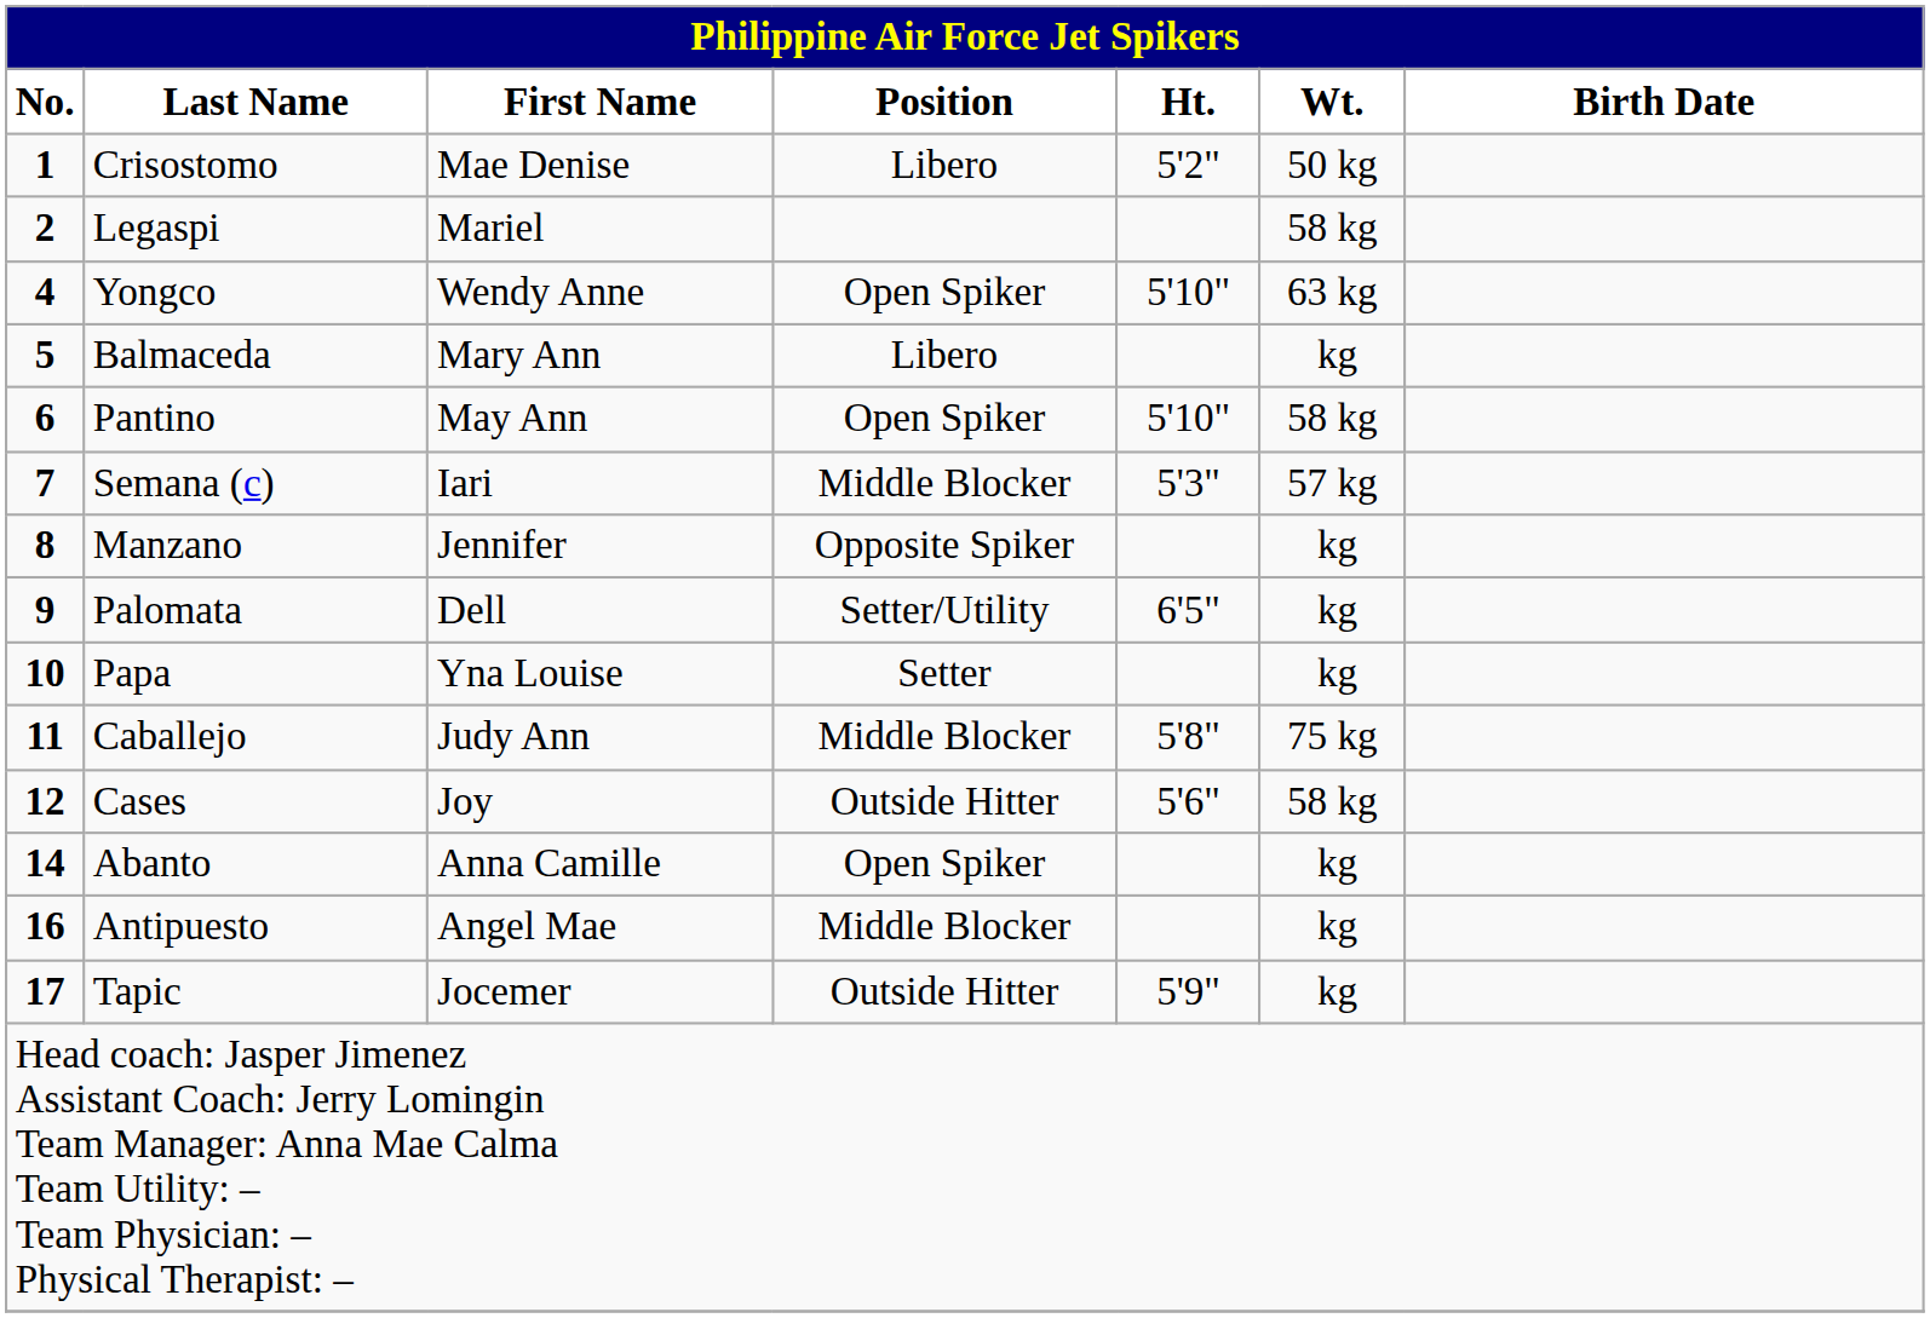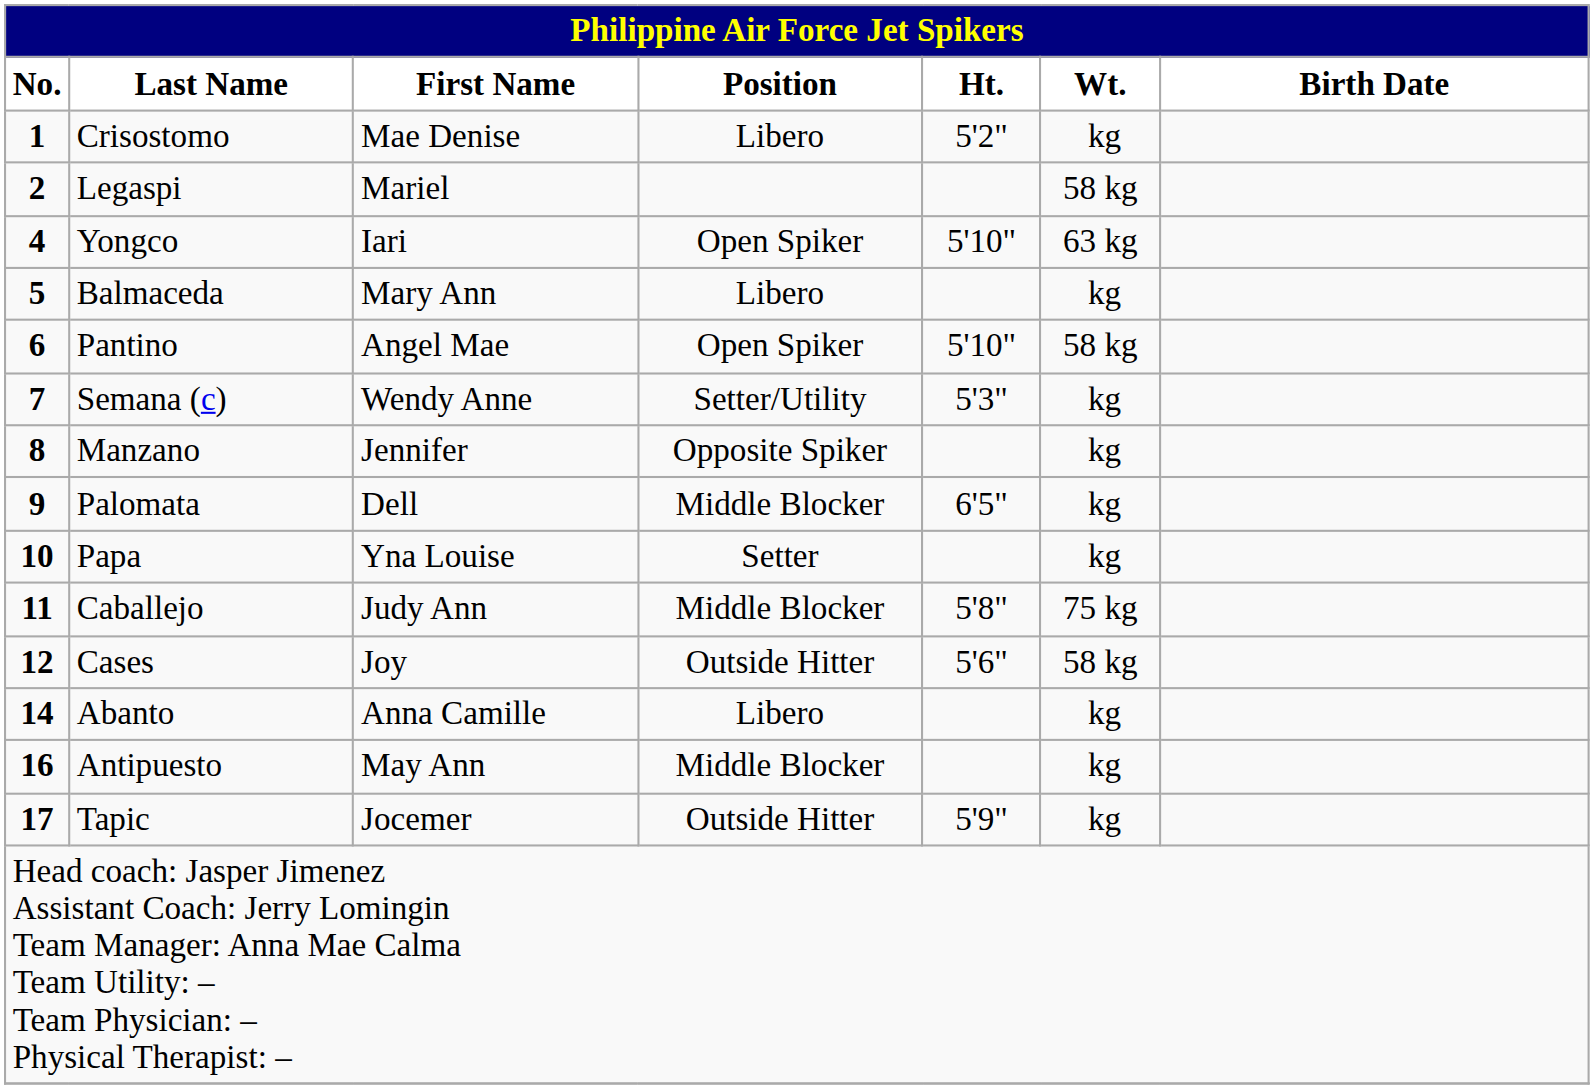 <table class="wikitable"  style="text-align:center;">
 <tr>
 <th colspan="8" style= "background: #000080; color: yellow; text-align: center"><strong>Philippine Air Force Jet Spikers</strong></th>
 </tr>
 <tr>
 <th width=3px style="background: white; color: black; text-align: center"><strong>No.</strong></th>
 <th width=130px style="background: white; color: black">Last Name</th>
 <th width=130px style="background: white; color: black">First Name</th>
 <th width=130px style="background: white; color: black">Position</th>
 <th width=50px style="background: white; color: black">Ht.</th>
 <th width=50px style="background: white; color: black">Wt.</th>
 <th width=200px style="background: white; color: black">Birth Date</th>
 </tr>
 <tr>
 <td><strong>1</strong></td>
 <td style="text-align: left">Crisostomo</td>
 <td style="text-align: left">Mae Denise</td>
 <td>Libero</td>
 <td>5'2"</td>
-<td>50 kg</td>
+<td> kg</td>
 <td></td>
 </tr>
 <tr>
 <td><strong>2</strong></td>
 <td style="text-align: left">Legaspi</td>
 <td style="text-align: left">Mariel</td>
 <td></td>
 <td></td>
 <td>58 kg</td>
 <td></td>
 </tr>
 <tr>
 <td><strong>4</strong></td>
 <td style="text-align: left">Yongco</td>
-<td style="text-align: left">Wendy Anne</td>
+<td style="text-align: left">Iari</td>
 <td>Open Spiker</td>
 <td>5'10"</td>
 <td>63 kg</td>
 <td></td>
 </tr>
 <tr>
 <td><strong>5</strong></td>
 <td style="text-align: left">Balmaceda</td>
 <td style="text-align: left">Mary Ann</td>
 <td>Libero</td>
 <td></td>
 <td> kg</td>
 <td></td>
 </tr>
 <tr>
 <td><strong>6</strong></td>
 <td style="text-align: left">Pantino</td>
-<td style="text-align: left">May Ann</td>
+<td style="text-align: left">Angel Mae</td>
 <td>Open Spiker</td>
 <td>5'10"</td>
 <td>58 kg</td>
 <td></td>
 </tr>
 <tr>
 <td><strong>7</strong></td>
 <td style="text-align: left">Semana (<a href='#'>c</a>)</td>
-<td style="text-align: left">Iari</td>
-<td>Middle Blocker</td>
+<td style="text-align: left">Wendy Anne</td>
+<td>Setter/Utility</td>
 <td>5'3"</td>
-<td>57 kg</td>
+<td> kg</td>
 <td></td>
 </tr>
 <tr>
 <td><strong>8</strong></td>
 <td style="text-align: left">Manzano</td>
 <td style="text-align: left">Jennifer</td>
 <td>Opposite Spiker</td>
 <td></td>
 <td> kg</td>
 <td></td>
 </tr>
 <tr>
 <td><strong>9</strong></td>
 <td style="text-align: left">Palomata</td>
 <td style="text-align: left">Dell</td>
-<td>Setter/Utility</td>
+<td>Middle Blocker</td>
 <td>6'5"</td>
 <td> kg</td>
 <td></td>
 </tr>
 <tr>
 <td><strong>10</strong></td>
 <td style="text-align: left">Papa</td>
 <td style="text-align: left">Yna Louise</td>
 <td>Setter</td>
 <td></td>
 <td> kg</td>
 <td></td>
 </tr>
 <tr>
 <td><strong>11</strong></td>
 <td style="text-align: left">Caballejo</td>
 <td style="text-align: left">Judy Ann</td>
 <td>Middle Blocker</td>
 <td>5'8"</td>
 <td>75 kg</td>
 <td></td>
 </tr>
 <tr>
 <td><strong>12</strong></td>
 <td style="text-align: left">Cases</td>
 <td style="text-align: left">Joy</td>
 <td>Outside Hitter</td>
 <td>5'6"</td>
 <td>58 kg</td>
 <td></td>
 </tr>
 <tr>
 <td><strong>14</strong></td>
 <td style="text-align: left">Abanto</td>
 <td style="text-align: left">Anna Camille</td>
-<td>Open Spiker</td>
+<td>Libero</td>
 <td></td>
 <td> kg</td>
 <td></td>
 </tr>
 <tr>
 <td><strong>16</strong></td>
 <td style="text-align: left">Antipuesto</td>
-<td style="text-align: left">Angel Mae</td>
+<td style="text-align: left">May Ann</td>
 <td>Middle Blocker</td>
 <td></td>
 <td> kg</td>
 <td></td>
 </tr>
 <tr>
 <td><strong>17</strong></td>
 <td style="text-align: left">Tapic</td>
 <td style="text-align: left">Jocemer</td>
 <td>Outside Hitter</td>
 <td>5'9"</td>
 <td> kg</td>
 <td></td>
 </tr>
 <tr>
 <td colspan="8" style="text-align: left">Head coach:  Jasper Jimenez<br> Assistant Coach:  Jerry Lomingin<br> Team Manager:  Anna Mae Calma<br> Team Utility: – <br> Team Physician: – <br> Physical Therapist: –</td>
 </tr>
 <tr>
 </tr>
 </table>
